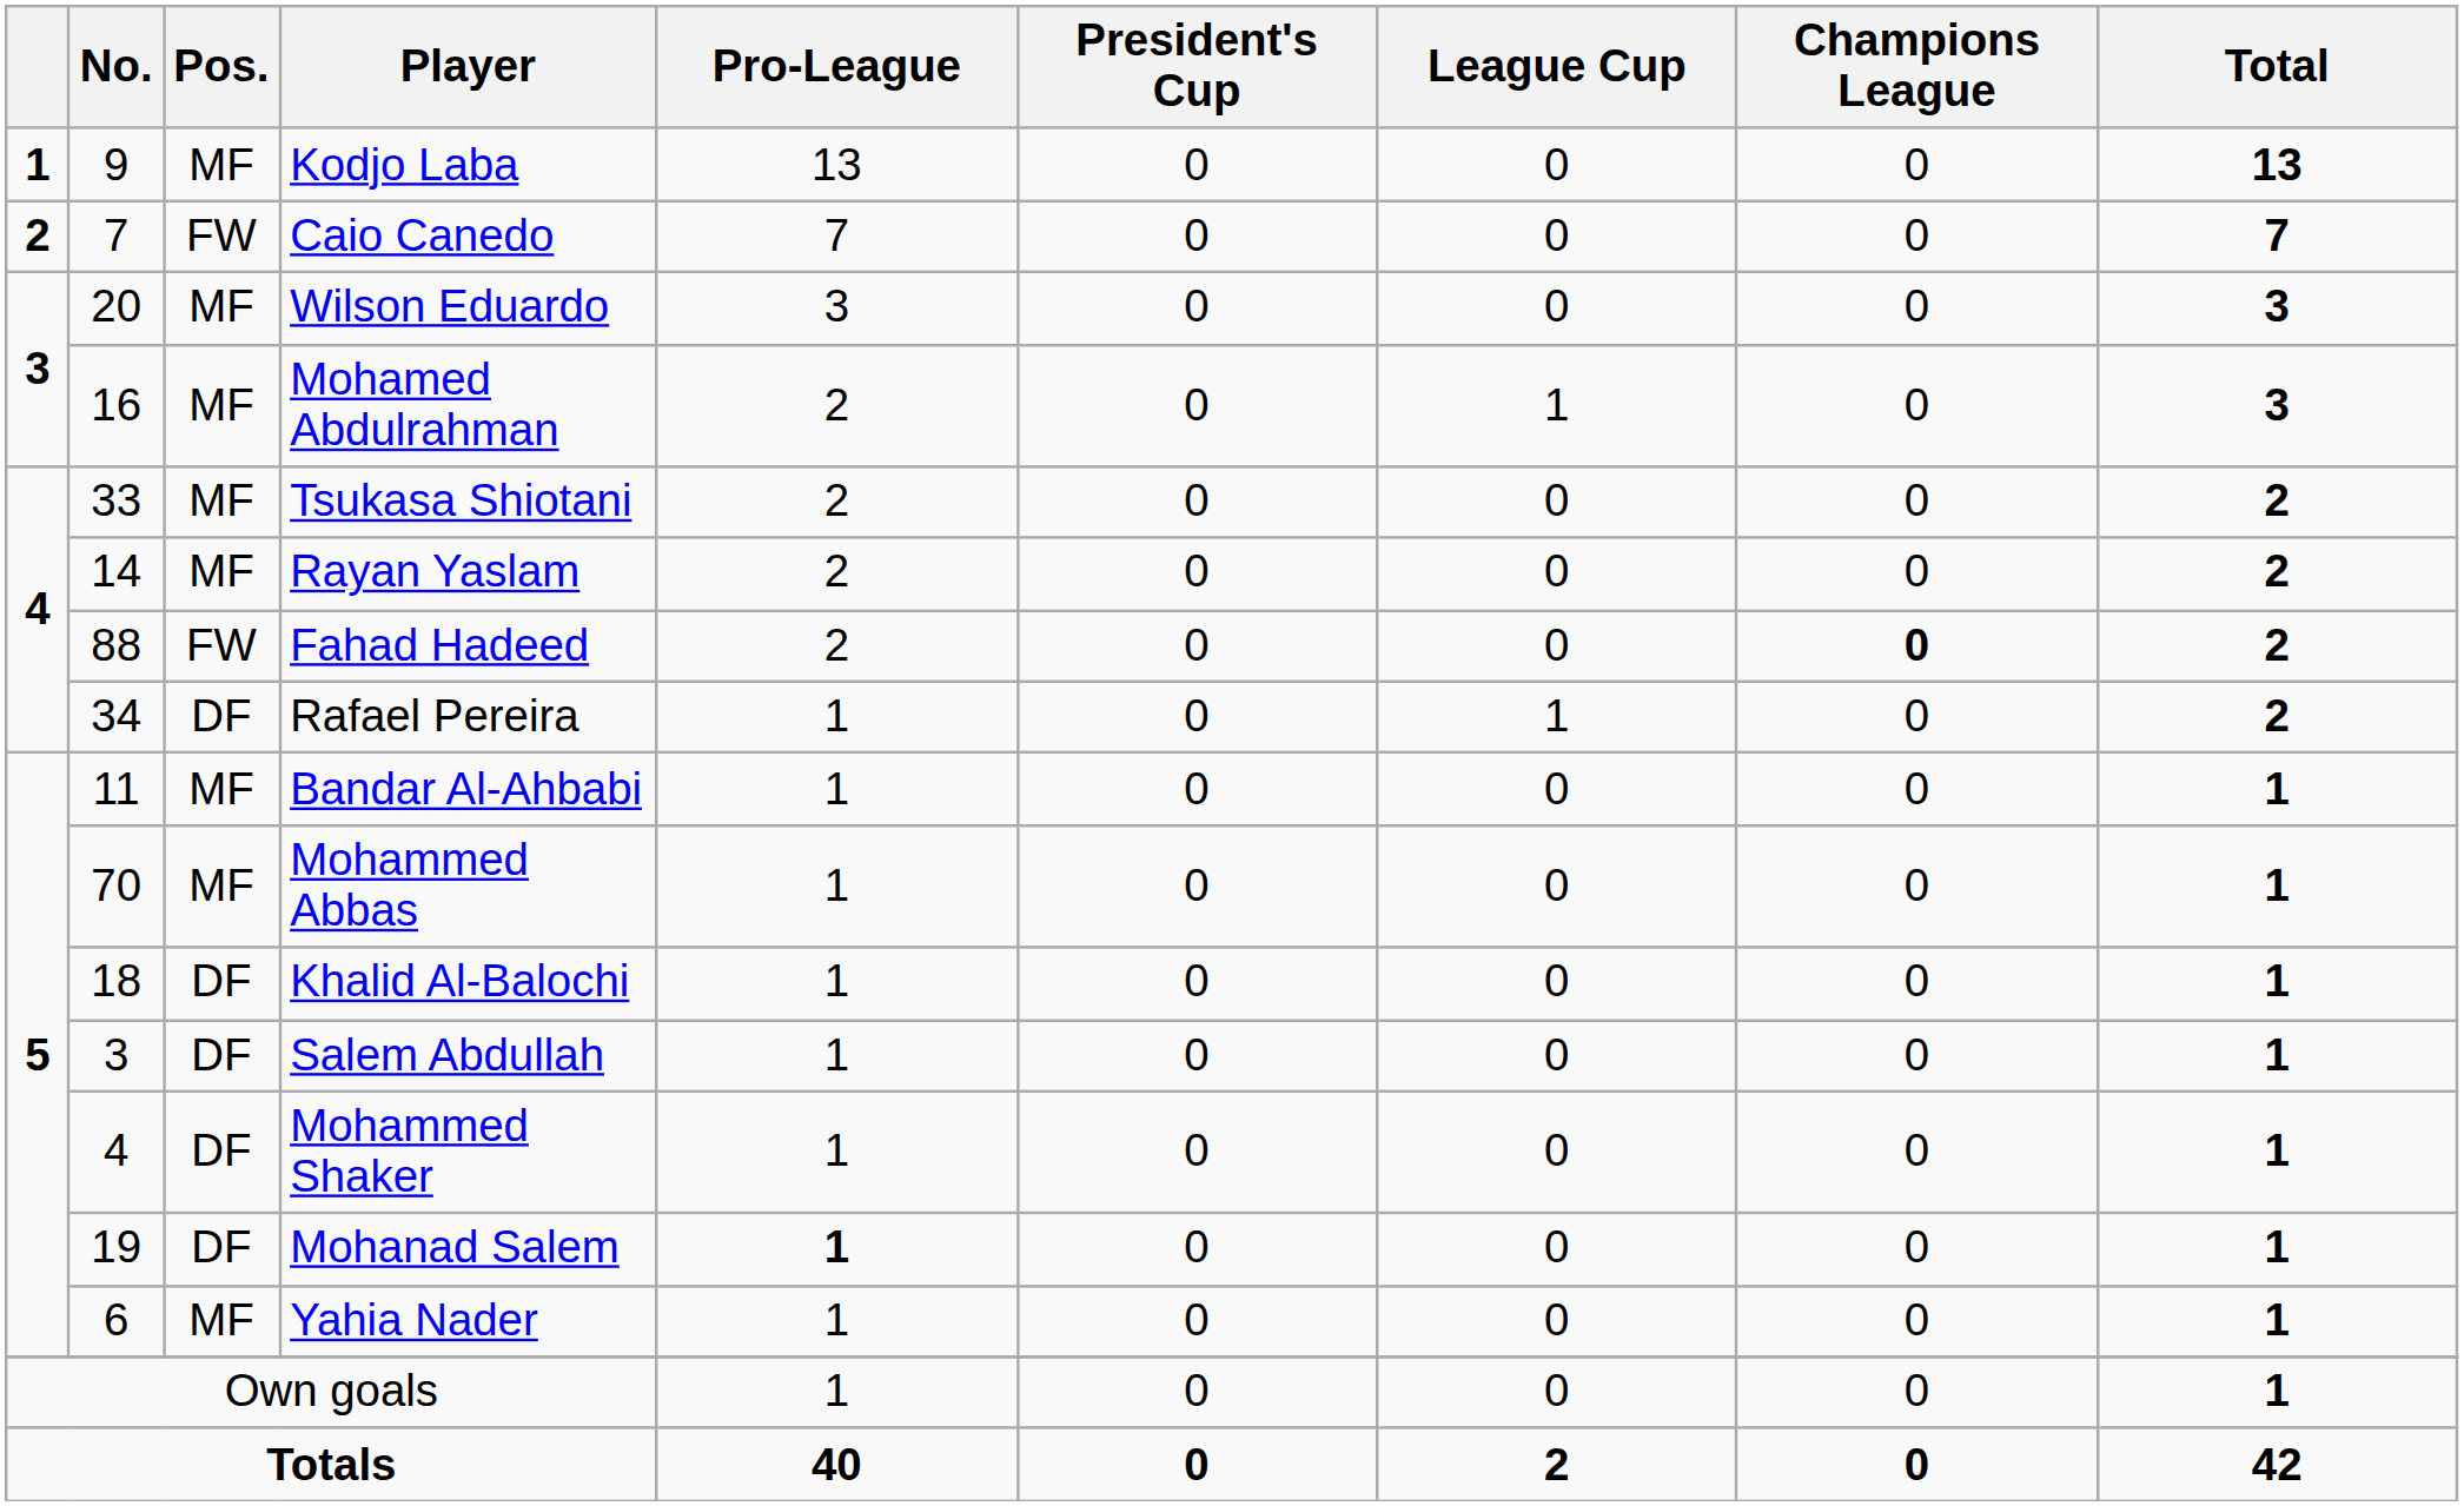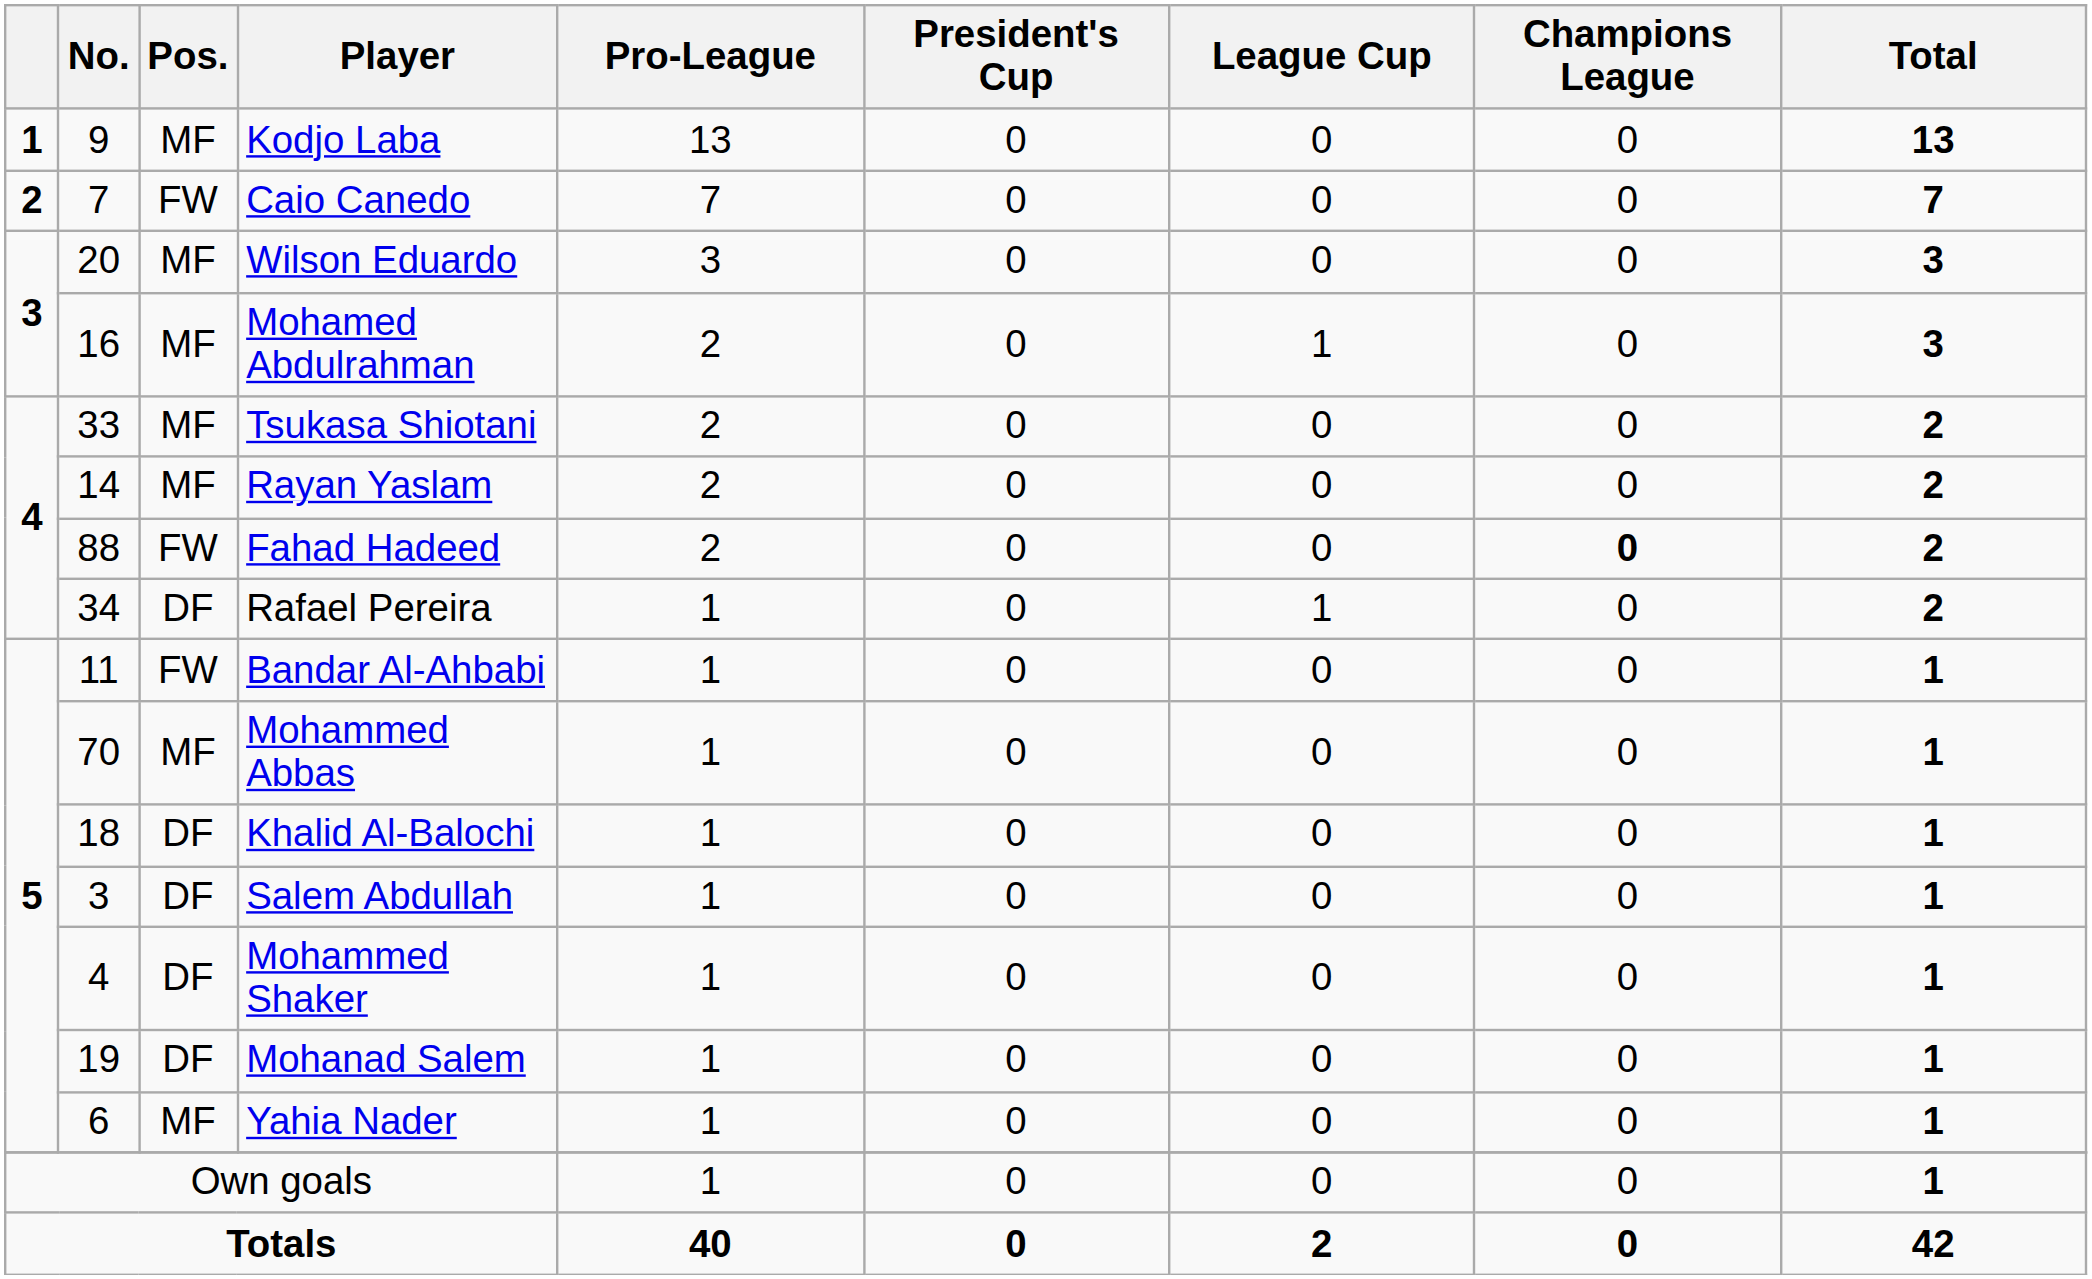 <table class="wikitable" style="text-align:center">
 <tr>
 <th width=15></th>
 <th width=15>No.</th>
 <th width=15>Pos.</th>
 <th>Player</th>
 <th width=120>Pro-League</th>
 <th width=120>President's Cup</th>
 <th width=120>League Cup</th>
 <th width=120>Champions League</th>
 <th width=120>Total</th>
 </tr>
 <tr>
 <td><strong>1</strong></td>
 <td>9</td>
 <td>MF</td>
 <td align="left"> <a href='#'>Kodjo Laba</a></td>
 <td>13</td>
 <td>0</td>
 <td>0</td>
 <td>0</td>
 <td><strong>13</strong></td>
 </tr>
 <tr>
 <td><strong>2</strong></td>
 <td>7</td>
 <td>FW</td>
 <td align="left"> <a href='#'>Caio Canedo</a></td>
 <td>7</td>
 <td>0</td>
 <td>0</td>
 <td>0</td>
 <td><strong>7</strong></td>
 </tr>
 <tr>
 <td rowspan=2><strong>3</strong></td>
 <td>20</td>
 <td>MF</td>
 <td align="left"> <a href='#'>Wilson Eduardo</a></td>
 <td>3</td>
 <td>0</td>
 <td>0</td>
 <td>0</td>
 <td><strong>3</strong></td>
 </tr>
 <tr>
 <td>16</td>
 <td>MF</td>
 <td align="left"> <a href='#'>Mohamed Abdulrahman</a></td>
 <td>2</td>
 <td>0</td>
 <td>1</td>
 <td>0</td>
 <td><strong>3</strong></td>
 </tr>
 <tr>
 <td rowspan=4><strong>4</strong></td>
 <td>33</td>
 <td>MF</td>
 <td align="left"> <a href='#'>Tsukasa Shiotani</a></td>
 <td>2</td>
 <td>0</td>
 <td>0</td>
 <td>0</td>
 <td><strong>2</strong></td>
 </tr>
 <tr>
 <td>14</td>
 <td>MF</td>
 <td align="left"> <a href='#'>Rayan Yaslam</a></td>
 <td>2</td>
 <td>0</td>
 <td>0</td>
 <td>0</td>
 <td><strong>2</strong></td>
 </tr>
 <tr>
 <td>88</td>
 <td>FW</td>
 <td align="left"> <a href='#'>Fahad Hadeed</a></td>
 <td>2</td>
 <td>0</td>
 <td>0</td>
 <td><strong>0</strong></td>
 <td><strong>2</strong></td>
 </tr>
 <tr>
 <td>34</td>
 <td>DF</td>
 <td align="left"> Rafael Pereira</td>
 <td>1</td>
 <td>0</td>
 <td>1</td>
 <td>0</td>
 <td><strong>2</strong></td>
 </tr>
 <tr>
 <td rowspan=7><strong>5</strong></td>
 <td>11</td>
-<td>MF</td>
+<td>FW</td>
 <td align="left"> <a href='#'>Bandar Al-Ahbabi</a></td>
 <td>1</td>
 <td>0</td>
 <td>0</td>
 <td>0</td>
 <td><strong>1</strong></td>
 </tr>
 <tr>
 <td>70</td>
 <td>MF</td>
 <td align="left"> <a href='#'>Mohammed Abbas</a></td>
 <td>1</td>
 <td>0</td>
 <td>0</td>
 <td>0</td>
 <td><strong>1</strong></td>
 </tr>
 <tr>
 <td>18</td>
 <td>DF</td>
 <td align="left"> <a href='#'>Khalid Al-Balochi</a></td>
 <td>1</td>
 <td>0</td>
 <td>0</td>
 <td>0</td>
 <td><strong>1</strong></td>
 </tr>
 <tr>
 <td>3</td>
 <td>DF</td>
 <td align="left"> <a href='#'>Salem Abdullah</a></td>
 <td>1</td>
 <td>0</td>
 <td>0</td>
 <td>0</td>
 <td><strong>1</strong></td>
 </tr>
 <tr>
 <td>4</td>
 <td>DF</td>
 <td align="left"> <a href='#'>Mohammed Shaker</a></td>
 <td>1</td>
 <td>0</td>
 <td>0</td>
 <td>0</td>
 <td><strong>1</strong></td>
 </tr>
 <tr>
 <td>19</td>
 <td>DF</td>
 <td align="left"> <a href='#'>Mohanad Salem</a></td>
-<td><strong>1</strong></td>
+<td>1</td>
 <td>0</td>
 <td>0</td>
 <td>0</td>
 <td><strong>1</strong></td>
 </tr>
 <tr>
 <td>6</td>
 <td>MF</td>
 <td align="left"> <a href='#'>Yahia Nader</a></td>
 <td>1</td>
 <td>0</td>
 <td>0</td>
 <td>0</td>
 <td><strong>1</strong></td>
 </tr>
 <tr>
 </tr>
 <tr class="sortbottom">
 <td colspan="4">Own goals</td>
 <td>1</td>
 <td>0</td>
 <td>0</td>
 <td>0</td>
 <td><strong>1</strong></td>
 </tr>
 <tr class="sortbottom">
 <td colspan="4"><strong>Totals</strong></td>
 <td><strong>40</strong></td>
 <td><strong>0</strong></td>
 <td><strong>2</strong></td>
 <td><strong>0</strong></td>
 <td><strong>42</strong></td>
 </tr>
 </table>
